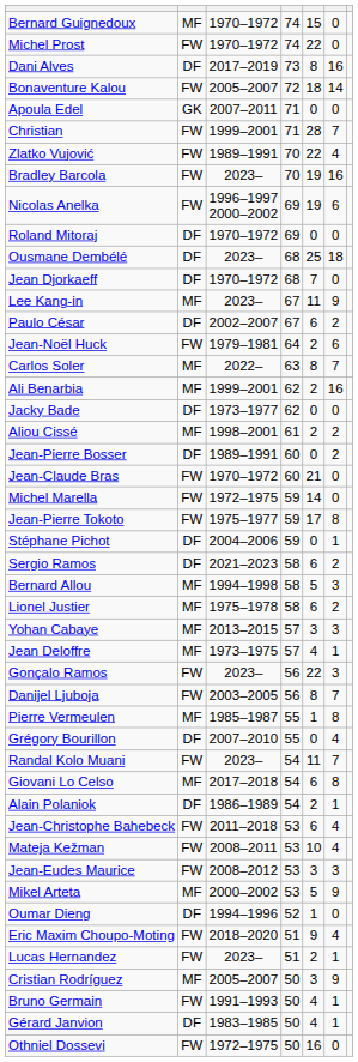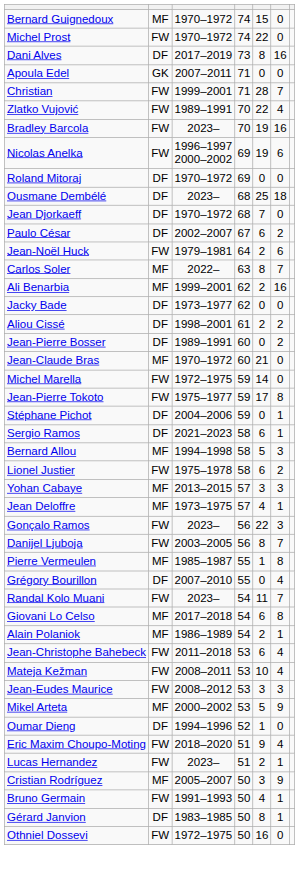 <table class="wikitable plainrowheaders sortable" style="text-align:center">
 <tr>
 <th></th>
 <th></th>
 <th></th>
 <th></th>
 <th></th>
 <th></th>
 <th></th>
 </tr>
 <tr>
 <td align="left"> <a href='#'>Bernard Guignedoux</a></td>
 <td>MF</td>
 <td>1970–1972</td>
 <td>74</td>
 <td>15</td>
 <td>0</td>
 <td></td>
 </tr>
 <tr>
 <td align="left"> <a href='#'>Michel Prost</a></td>
 <td>FW</td>
 <td>1970–1972</td>
 <td>74</td>
 <td>22</td>
 <td>0</td>
 <td></td>
 </tr>
 <tr>
 <td align="left"> <a href='#'>Dani Alves</a></td>
 <td>DF</td>
 <td>2017–2019</td>
 <td>73</td>
 <td>8</td>
 <td>16</td>
-<td></td>
-</tr>
-<tr>
-<td align="left"> <a href='#'>Bonaventure Kalou</a></td>
-<td>FW</td>
-<td>2005–2007</td>
-<td>72</td>
-<td>18</td>
-<td>14</td>
 <td></td>
 </tr>
 <tr>
 <td align="left"> <a href='#'>Apoula Edel</a></td>
 <td>GK</td>
 <td>2007–2011</td>
 <td>71</td>
 <td>0</td>
 <td>0</td>
 <td></td>
 </tr>
 <tr>
 <td align="left"> <a href='#'>Christian</a></td>
 <td>FW</td>
 <td>1999–2001</td>
 <td>71</td>
 <td>28</td>
 <td>7</td>
 <td></td>
 </tr>
 <tr>
 <td align="left"> <a href='#'>Zlatko Vujović</a></td>
 <td>FW</td>
 <td>1989–1991</td>
 <td>70</td>
 <td>22</td>
 <td>4</td>
 <td></td>
 </tr>
 <tr>
 <td align="left"> <a href='#'>Bradley Barcola</a></td>
 <td>FW</td>
 <td>2023–</td>
 <td>70</td>
 <td>19</td>
 <td>16</td>
 <td></td>
 </tr>
 <tr>
 <td align="left"> <a href='#'>Nicolas Anelka</a></td>
 <td>FW</td>
 <td>1996–1997<br>2000–2002</td>
 <td>69</td>
 <td>19</td>
 <td>6</td>
 <td></td>
 </tr>
 <tr>
 <td align="left"> <a href='#'>Roland Mitoraj</a></td>
 <td>DF</td>
 <td>1970–1972</td>
 <td>69</td>
 <td>0</td>
 <td>0</td>
 <td></td>
 </tr>
 <tr>
 <td align="left"> <a href='#'>Ousmane Dembélé</a></td>
 <td>DF</td>
 <td>2023–</td>
 <td>68</td>
 <td>25</td>
 <td>18</td>
 <td></td>
 </tr>
 <tr>
 <td align="left"> <a href='#'>Jean Djorkaeff</a></td>
 <td>DF</td>
 <td>1970–1972</td>
 <td>68</td>
 <td>7</td>
 <td>0</td>
 <td></td>
 </tr>
 <tr>
-<td align="left"> <a href='#'>Lee Kang-in</a></td>
-<td>MF</td>
-<td>2023–</td>
-<td>67</td>
-<td>11</td>
-<td>9</td>
-<td></td>
-</tr>
-<tr>
 <td align="left"> <a href='#'>Paulo César</a></td>
 <td>DF</td>
 <td>2002–2007</td>
 <td>67</td>
 <td>6</td>
 <td>2</td>
 <td></td>
 </tr>
 <tr>
 <td align="left"> <a href='#'>Jean-Noël Huck</a></td>
 <td>FW</td>
 <td>1979–1981</td>
 <td>64</td>
 <td>2</td>
 <td>6</td>
 <td></td>
 </tr>
 <tr>
 <td align="left"> <a href='#'>Carlos Soler</a></td>
 <td>MF</td>
 <td>2022–</td>
 <td>63</td>
 <td>8</td>
 <td>7</td>
 <td></td>
 </tr>
 <tr>
 <td align="left"> <a href='#'>Ali Benarbia</a></td>
 <td>MF</td>
 <td>1999–2001</td>
 <td>62</td>
 <td>2</td>
 <td>16</td>
 <td></td>
 </tr>
 <tr>
 <td align="left"> <a href='#'>Jacky Bade</a></td>
 <td>DF</td>
 <td>1973–1977</td>
 <td>62</td>
 <td>0</td>
 <td>0</td>
 <td></td>
 </tr>
 <tr>
 <td align="left"> <a href='#'>Aliou Cissé</a></td>
-<td>MF</td>
+<td>DF</td>
 <td>1998–2001</td>
 <td>61</td>
 <td>2</td>
 <td>2</td>
 <td></td>
 </tr>
 <tr>
 <td align="left"> <a href='#'>Jean-Pierre Bosser</a></td>
 <td>DF</td>
 <td>1989–1991</td>
 <td>60</td>
 <td>0</td>
 <td>2</td>
 <td></td>
 </tr>
 <tr>
 <td align="left"> <a href='#'>Jean-Claude Bras</a></td>
-<td>FW</td>
+<td>MF</td>
 <td>1970–1972</td>
 <td>60</td>
 <td>21</td>
 <td>0</td>
 <td></td>
 </tr>
 <tr>
 <td align="left"> <a href='#'>Michel Marella</a></td>
 <td>FW</td>
 <td>1972–1975</td>
 <td>59</td>
 <td>14</td>
 <td>0</td>
 <td></td>
 </tr>
 <tr>
 <td align="left"> <a href='#'>Jean-Pierre Tokoto</a></td>
 <td>FW</td>
 <td>1975–1977</td>
 <td>59</td>
 <td>17</td>
 <td>8</td>
 <td></td>
 </tr>
 <tr>
 <td align="left"> <a href='#'>Stéphane Pichot</a></td>
 <td>DF</td>
 <td>2004–2006</td>
 <td>59</td>
 <td>0</td>
 <td>1</td>
 <td></td>
 </tr>
 <tr>
 <td align="left"> <a href='#'>Sergio Ramos</a></td>
 <td>DF</td>
 <td>2021–2023</td>
 <td>58</td>
 <td>6</td>
-<td>2</td>
+<td>1</td>
 <td></td>
 </tr>
 <tr>
 <td align="left"> <a href='#'>Bernard Allou</a></td>
 <td>MF</td>
 <td>1994–1998</td>
 <td>58</td>
 <td>5</td>
 <td>3</td>
 <td></td>
 </tr>
 <tr>
 <td align="left"> <a href='#'>Lionel Justier</a></td>
-<td>MF</td>
+<td>FW</td>
 <td>1975–1978</td>
 <td>58</td>
 <td>6</td>
 <td>2</td>
 <td></td>
 </tr>
 <tr>
 <td align="left"> <a href='#'>Yohan Cabaye</a></td>
 <td>MF</td>
 <td>2013–2015</td>
 <td>57</td>
 <td>3</td>
 <td>3</td>
 <td></td>
 </tr>
 <tr>
 <td align="left"> <a href='#'>Jean Deloffre</a></td>
 <td>MF</td>
 <td>1973–1975</td>
 <td>57</td>
 <td>4</td>
 <td>1</td>
 <td></td>
 </tr>
 <tr>
 <td align="left"> <a href='#'>Gonçalo Ramos</a></td>
 <td>FW</td>
 <td>2023–</td>
 <td>56</td>
 <td>22</td>
 <td>3</td>
 <td></td>
 </tr>
 <tr>
 <td align="left"> <a href='#'>Danijel Ljuboja</a></td>
 <td>FW</td>
 <td>2003–2005</td>
 <td>56</td>
 <td>8</td>
 <td>7</td>
 <td></td>
 </tr>
 <tr>
 <td align="left"> <a href='#'>Pierre Vermeulen</a></td>
 <td>MF</td>
 <td>1985–1987</td>
 <td>55</td>
 <td>1</td>
 <td>8</td>
 <td></td>
 </tr>
 <tr>
 <td align="left"> <a href='#'>Grégory Bourillon</a></td>
 <td>DF</td>
 <td>2007–2010</td>
 <td>55</td>
 <td>0</td>
 <td>4</td>
 <td></td>
 </tr>
 <tr>
 <td align="left"> <a href='#'>Randal Kolo Muani</a></td>
 <td>FW</td>
 <td>2023–</td>
 <td>54</td>
 <td>11</td>
 <td>7</td>
 <td></td>
 </tr>
 <tr>
 <td align="left"> <a href='#'>Giovani Lo Celso</a></td>
 <td>MF</td>
 <td>2017–2018</td>
 <td>54</td>
 <td>6</td>
 <td>8</td>
 <td></td>
 </tr>
 <tr>
 <td align="left"> <a href='#'>Alain Polaniok</a></td>
-<td>DF</td>
+<td>MF</td>
 <td>1986–1989</td>
 <td>54</td>
 <td>2</td>
 <td>1</td>
 <td></td>
 </tr>
 <tr>
 <td align="left"> <a href='#'>Jean-Christophe Bahebeck</a></td>
 <td>FW</td>
 <td>2011–2018</td>
 <td>53</td>
 <td>6</td>
 <td>4</td>
 <td></td>
 </tr>
 <tr>
 <td align="left"> <a href='#'>Mateja Kežman</a></td>
 <td>FW</td>
 <td>2008–2011</td>
 <td>53</td>
 <td>10</td>
 <td>4</td>
 <td></td>
 </tr>
 <tr>
 <td align="left"> <a href='#'>Jean-Eudes Maurice</a></td>
 <td>FW</td>
 <td>2008–2012</td>
 <td>53</td>
 <td>3</td>
 <td>3</td>
 <td></td>
 </tr>
 <tr>
 <td align="left"> <a href='#'>Mikel Arteta</a></td>
 <td>MF</td>
 <td>2000–2002</td>
 <td>53</td>
 <td>5</td>
 <td>9</td>
 <td></td>
 </tr>
 <tr>
 <td align="left"> <a href='#'>Oumar Dieng</a></td>
 <td>DF</td>
 <td>1994–1996</td>
 <td>52</td>
 <td>1</td>
 <td>0</td>
 <td></td>
 </tr>
 <tr>
 <td align="left"> <a href='#'>Eric Maxim Choupo-Moting</a></td>
 <td>FW</td>
 <td>2018–2020</td>
 <td>51</td>
 <td>9</td>
 <td>4</td>
 <td></td>
 </tr>
 <tr>
 <td align="left"> <a href='#'>Lucas Hernandez</a></td>
 <td>FW</td>
 <td>2023–</td>
 <td>51</td>
 <td>2</td>
 <td>1</td>
 <td></td>
 </tr>
 <tr>
 <td align="left"> <a href='#'>Cristian Rodríguez</a></td>
 <td>MF</td>
 <td>2005–2007</td>
 <td>50</td>
 <td>3</td>
 <td>9</td>
 <td></td>
 </tr>
 <tr>
 <td align="left"> <a href='#'>Bruno Germain</a></td>
 <td>FW</td>
 <td>1991–1993</td>
 <td>50</td>
 <td>4</td>
 <td>1</td>
 <td></td>
 </tr>
 <tr>
 <td align="left"> <a href='#'>Gérard Janvion</a></td>
 <td>DF</td>
 <td>1983–1985</td>
 <td>50</td>
-<td>4</td>
+<td>8</td>
 <td>1</td>
 <td></td>
 </tr>
 <tr>
 <td align="left"> <a href='#'>Othniel Dossevi</a></td>
 <td>FW</td>
 <td>1972–1975</td>
 <td>50</td>
 <td>16</td>
 <td>0</td>
 <td></td>
 </tr>
 </table>
